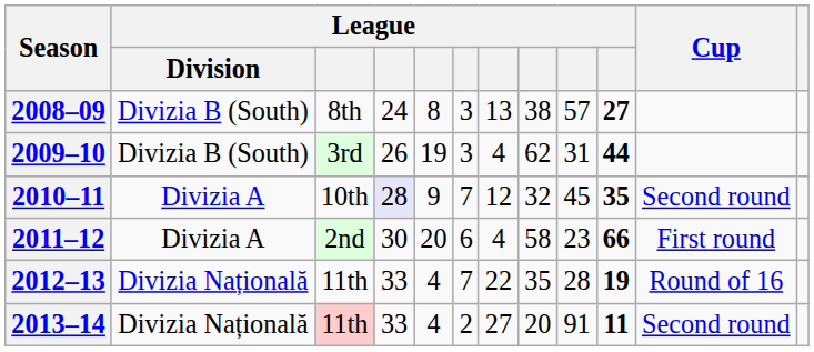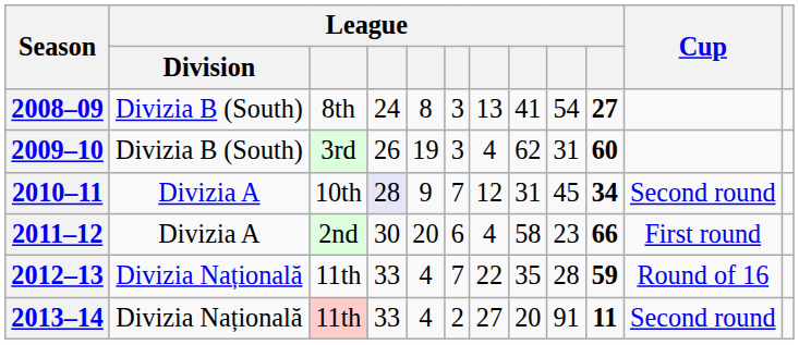 <table class="wikitable plainrowheaders" style="text-align: center;">
 <tr>
 <th rowspan=2 scope=col>Season</th>
 <th colspan=9>League</th>
 <th rowspan=2 scope=col><a href='#'>Cup</a></th>
 <th rowspan=2 scope=col></th>
 </tr>
 <tr>
 <th scope=col>Division</th>
 <th scope=col></th>
 <th scope=col></th>
 <th scope=col></th>
 <th scope=col></th>
 <th scope=col></th>
 <th scope=col></th>
 <th scope=col></th>
 <th scope=col></th>
 </tr>
 <tr>
 <th scope="row"><a href='#'>2008–09</a></th>
 <td><a href='#'>Divizia B</a> (South)</td>
 <td>8th</td>
 <td>24</td>
 <td>8</td>
 <td>3</td>
 <td>13</td>
-<td>38</td>
-<td>57</td>
+<td>41</td>
+<td>54</td>
 <td><strong>27</strong></td>
 <td></td>
 <td></td>
 </tr>
 <tr>
 <th scope="row"><a href='#'>2009–10</a></th>
 <td>Divizia B (South)</td>
 <td bgcolor="#ddffdd"> 3rd</td>
 <td>26</td>
 <td>19</td>
 <td>3</td>
 <td>4</td>
 <td>62</td>
 <td>31</td>
-<td><strong>44</strong></td>
+<td><strong>60</strong></td>
 <td></td>
 <td></td>
 </tr>
 <tr>
 <th scope="row"><a href='#'>2010–11</a></th>
 <td><a href='#'>Divizia A</a></td>
 <td>10th</td>
 <td style="background: lavender;">28</td>
 <td>9</td>
 <td>7</td>
 <td>12</td>
-<td>32</td>
+<td>31</td>
 <td>45</td>
-<td><strong>35</strong></td>
+<td><strong>34</strong></td>
 <td><a href='#'>Second round</a></td>
 <td></td>
 </tr>
 <tr>
 <th scope="row"><a href='#'>2011–12</a></th>
 <td>Divizia A</td>
 <td bgcolor="#ddffdd"> 2nd</td>
 <td>30</td>
 <td>20</td>
 <td>6</td>
 <td>4</td>
 <td>58</td>
 <td>23</td>
 <td><strong>66</strong></td>
 <td><a href='#'>First round</a></td>
 <td></td>
 </tr>
 <tr>
 <th scope="row"><a href='#'>2012–13</a></th>
 <td><a href='#'>Divizia Națională</a></td>
 <td>11th</td>
 <td>33</td>
 <td>4</td>
 <td>7</td>
 <td>22</td>
 <td>35</td>
 <td>28</td>
-<td><strong>19</strong></td>
+<td><strong>59</strong></td>
 <td><a href='#'>Round of 16</a></td>
 <td></td>
 </tr>
 <tr>
 <th scope="row"><a href='#'>2013–14</a></th>
 <td>Divizia Națională</td>
 <td bgcolor="#FFCCCC"> 11th</td>
 <td>33</td>
 <td>4</td>
 <td>2</td>
 <td>27</td>
 <td>20</td>
 <td>91</td>
 <td><strong>11</strong></td>
 <td><a href='#'>Second round</a></td>
 <td></td>
 </tr>
 </table>
